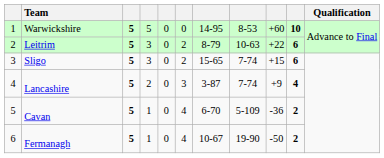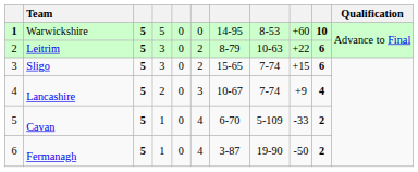 <table class="wikitable" style="text-align:center">
 <tr>
 <th width="20"></th>
 <th width="150" style="text-align:left;">Team</th>
 <th width="20"></th>
 <th width="20"></th>
 <th width="20"></th>
 <th width="20"></th>
 <th width="50"></th>
 <th width="50"></th>
 <th width="20"></th>
 <th width="20"></th>
 <th>Qualification</th>
 </tr>
 <tr style="background:#ccffcc">
-<td>1</td>
+<td><strong>1</strong></td>
 <td align="left"> Warwickshire</td>
 <td><strong>5</strong></td>
 <td>5</td>
 <td>0</td>
 <td>0</td>
 <td>14-95</td>
 <td>8-53</td>
 <td>+60</td>
 <td><strong>10</strong></td>
 <td rowspan="2">Advance to <a href='#'>Final</a></td>
 </tr>
 <tr style="background:#ccffcc">
 <td>2</td>
 <td align="left"> <a href='#'>Leitrim</a></td>
 <td><strong>5</strong></td>
 <td>3</td>
 <td>0</td>
 <td>2</td>
 <td>8-79</td>
 <td>10-63</td>
 <td>+22</td>
 <td><strong>6</strong></td>
 </tr>
 <tr>
 <td>3</td>
 <td align="left"> <a href='#'>Sligo</a></td>
 <td><strong>5</strong></td>
 <td>3</td>
 <td>0</td>
 <td>2</td>
 <td>15-65</td>
 <td>7-74</td>
 <td>+15</td>
 <td><strong>6</strong></td>
 <td rowspan="4"></td>
 </tr>
 <tr>
 <td>4</td>
 <td align="left"><br> <a href='#'>Lancashire</a></td>
 <td><strong>5</strong></td>
 <td>2</td>
 <td>0</td>
 <td>3</td>
-<td>3-87</td>
+<td>10-67</td>
 <td>7-74</td>
 <td>+9</td>
 <td><strong>4</strong></td>
 </tr>
 <tr>
 <td>5</td>
 <td align="left"><br> <a href='#'>Cavan</a></td>
 <td><strong>5</strong></td>
 <td>1</td>
 <td>0</td>
 <td>4</td>
 <td>6-70</td>
 <td>5-109</td>
-<td>-36</td>
+<td>-33</td>
 <td><strong>2</strong></td>
 </tr>
 <tr>
 <td>6</td>
 <td align="left"><br> <a href='#'>Fermanagh</a></td>
 <td><strong>5</strong></td>
 <td>1</td>
 <td>0</td>
 <td>4</td>
-<td>10-67</td>
+<td>3-87</td>
 <td>19-90</td>
 <td>-50</td>
 <td><strong>2</strong></td>
 </tr>
 </table>
